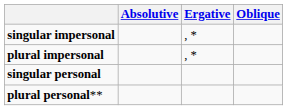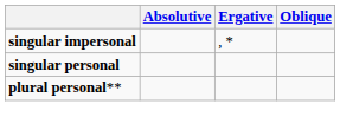 <table class="wikitable">
 <tr>
 <th> </th>
 <th><a href='#'>Absolutive</a></th>
 <th><a href='#'>Ergative</a></th>
 <th><a href='#'>Oblique</a></th>
 </tr>
 <tr>
 <td><strong>singular impersonal</strong></td>
 <td></td>
 <td>, *</td>
 <td><br></td>
 </tr>
 <tr>
-<td><strong>plural impersonal</strong></td>
-<td></td>
-<td>, *</td>
-<td></td>
-</tr>
-<tr>
 <td><strong>singular personal</strong></td>
 <td></td>
 <td></td>
 <td></td>
 </tr>
 <tr>
 <td><strong>plural personal</strong>**</td>
 <td></td>
 <td></td>
 <td></td>
 </tr>
 </table>
